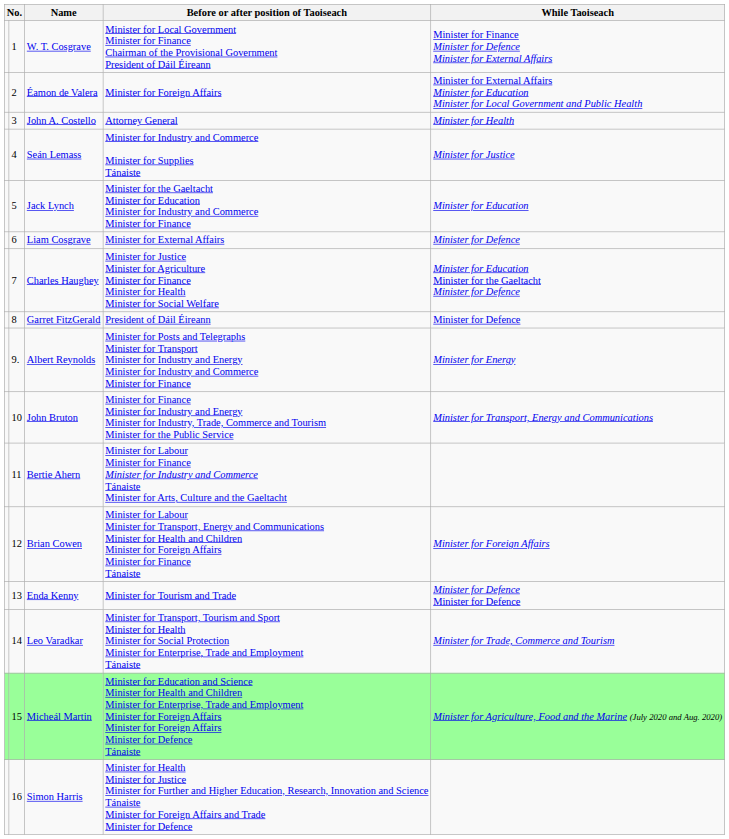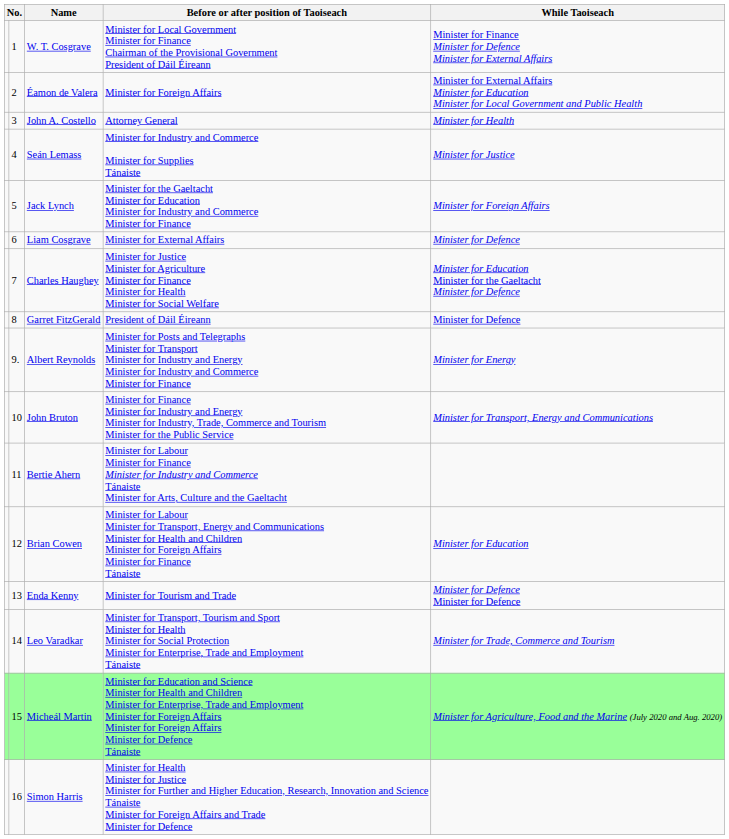 <table class="wikitable">
 <tr>
 <th colspan="2">No.</th>
 <th>Name</th>
 <th>Before or after position of Taoiseach</th>
 <th>While Taoiseach</th>
 </tr>
 <tr>
 <td></td>
 <td>1</td>
 <td><a href='#'>W. T. Cosgrave</a></td>
 <td><a href='#'>Minister for Local Government</a> <br><a href='#'>Minister for Finance</a> <br><a href='#'>Chairman of the Provisional Government</a> <br><a href='#'>President of Dáil Éireann</a> </td>
 <td><a href='#'>Minister for Finance</a> <br><em><a href='#'>Minister for Defence</a> </em><br><em><a href='#'>Minister for External Affairs</a> </em></td>
 </tr>
 <tr>
 <td></td>
 <td>2</td>
 <td><a href='#'>Éamon de Valera</a></td>
 <td><a href='#'>Minister for Foreign Affairs</a> </td>
 <td><a href='#'>Minister for External Affairs</a> <br><em><a href='#'>Minister for Education</a> </em><br><em><a href='#'>Minister for Local Government and Public Health</a> </em></td>
 </tr>
 <tr>
 <td></td>
 <td>3</td>
 <td><a href='#'>John A. Costello</a></td>
 <td><a href='#'>Attorney General</a> </td>
 <td><em><a href='#'>Minister for Health</a> </em></td>
 </tr>
 <tr>
 <td></td>
 <td>4</td>
 <td><a href='#'>Seán Lemass</a></td>
 <td><a href='#'>Minister for Industry and Commerce</a><br><br><a href='#'>Minister for Supplies</a> <br><a href='#'>Tánaiste</a> </td>
 <td><em><a href='#'>Minister for Justice</a> </em></td>
 </tr>
 <tr>
 <td></td>
 <td>5</td>
 <td><a href='#'>Jack Lynch</a></td>
 <td><a href='#'>Minister for the Gaeltacht</a> <br><a href='#'>Minister for Education</a> <br><a href='#'>Minister for Industry and Commerce</a> <br><a href='#'>Minister for Finance</a> </td>
-<td><em><a href='#'>Minister for Education</a> </em></td>
+<td><em><a href='#'>Minister for Foreign Affairs</a> </em></td>
 </tr>
 <tr>
 <td></td>
 <td>6</td>
 <td><a href='#'>Liam Cosgrave</a></td>
 <td><a href='#'>Minister for External Affairs</a> </td>
 <td><em><a href='#'>Minister for Defence</a> </em></td>
 </tr>
 <tr>
 <td></td>
 <td>7</td>
 <td><a href='#'>Charles Haughey</a></td>
 <td><a href='#'>Minister for Justice</a> <br><a href='#'>Minister for Agriculture</a> <br><a href='#'>Minister for Finance</a> <br><a href='#'>Minister for Health</a> <br><a href='#'>Minister for Social Welfare</a> </td>
 <td><em><a href='#'>Minister for Education</a> </em><br><a href='#'>Minister for the Gaeltacht</a> <br><em><a href='#'>Minister for Defence</a> </em></td>
 </tr>
 <tr>
 <td></td>
 <td>8</td>
 <td><a href='#'>Garret FitzGerald</a></td>
 <td><a href='#'>President of Dáil Éireann</a> </td>
 <td><a href='#'>Minister for Defence</a> </td>
 </tr>
 <tr>
 <td></td>
 <td>9.</td>
 <td><a href='#'>Albert Reynolds</a></td>
 <td><a href='#'>Minister for Posts and Telegraphs</a> <br><a href='#'>Minister for Transport</a> <br><a href='#'>Minister for Industry and Energy</a> <br><a href='#'>Minister for Industry and Commerce</a> <br><a href='#'>Minister for Finance</a> </td>
 <td><em><a href='#'>Minister for Energy</a> </em></td>
 </tr>
 <tr>
 <td></td>
 <td>10</td>
 <td><a href='#'>John Bruton</a></td>
 <td><a href='#'>Minister for Finance</a> <br><a href='#'>Minister for Industry and Energy</a> <br><a href='#'>Minister for Industry, Trade, Commerce and Tourism</a> <br><a href='#'>Minister for the Public Service</a> </td>
 <td><em><a href='#'>Minister for Transport, Energy and Communications</a> </em></td>
 </tr>
 <tr>
 <td></td>
 <td>11</td>
 <td><a href='#'>Bertie Ahern</a></td>
 <td><a href='#'>Minister for Labour</a> <br><a href='#'>Minister for Finance</a> <br><em><a href='#'>Minister for Industry and Commerce</a> </em><br><a href='#'>Tánaiste</a> <br><a href='#'>Minister for Arts, Culture and the Gaeltacht</a> </td>
 <td></td>
 </tr>
 <tr>
 <td></td>
 <td>12</td>
 <td><a href='#'>Brian Cowen</a></td>
 <td><a href='#'>Minister for Labour</a> <br><a href='#'>Minister for Transport, Energy and Communications</a> <br><a href='#'>Minister for Health and Children</a> <br><a href='#'>Minister for Foreign Affairs</a> <br><a href='#'>Minister for Finance</a> <br><a href='#'>Tánaiste</a> </td>
-<td><em><a href='#'>Minister for Foreign Affairs</a> </em></td>
+<td><em><a href='#'>Minister for Education</a> </em></td>
 </tr>
 <tr>
 <td></td>
 <td>13</td>
 <td><a href='#'>Enda Kenny</a></td>
 <td><a href='#'>Minister for Tourism and Trade</a> </td>
 <td><em><a href='#'>Minister for Defence</a> </em><br><a href='#'>Minister for Defence</a> </td>
 </tr>
 <tr>
 <td></td>
 <td>14</td>
 <td><a href='#'>Leo Varadkar</a></td>
 <td><a href='#'>Minister for Transport, Tourism and Sport</a> <br><a href='#'>Minister for Health</a> <br><a href='#'>Minister for Social Protection</a> <br><a href='#'>Minister for Enterprise, Trade and Employment</a> <br><a href='#'>Tánaiste</a> </td>
 <td><em><a href='#'>Minister for Trade, Commerce and Tourism</a> </em></td>
 </tr>
 <tr bgcolor="99FF99">
 <td></td>
 <td>15</td>
 <td><a href='#'>Micheál Martin</a></td>
 <td><a href='#'>Minister for Education and Science</a> <br><a href='#'>Minister for Health and Children</a> <br><a href='#'>Minister for Enterprise, Trade and Employment</a> <br><a href='#'>Minister for Foreign Affairs</a> <br><a href='#'>Minister for Foreign Affairs</a> <br><a href='#'>Minister for Defence</a> <br><a href='#'>Tánaiste</a> </td>
 <td><em><a href='#'>Minister for Agriculture, Food and the Marine</a> <small>(July 2020 and Aug. 2020)</small></em></td>
 </tr>
 <tr>
 <td></td>
 <td>16</td>
 <td><a href='#'>Simon Harris</a></td>
 <td><a href='#'>Minister for Health</a> <br><a href='#'>Minister for Justice</a> <br><a href='#'>Minister for Further and Higher Education, Research, Innovation and Science</a> <br><a href='#'>Tánaiste</a> <br><a href='#'>Minister for Foreign Affairs and Trade</a> <br><a href='#'>Minister for Defence</a> </td>
 <td></td>
 </tr>
 </table>
